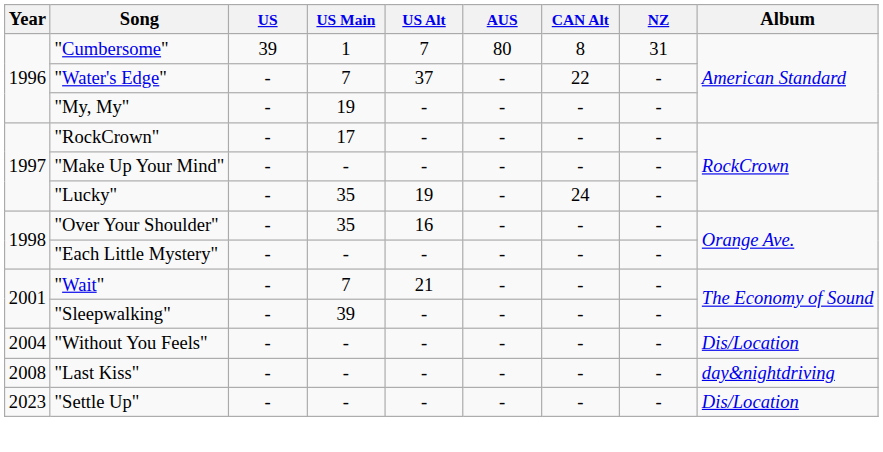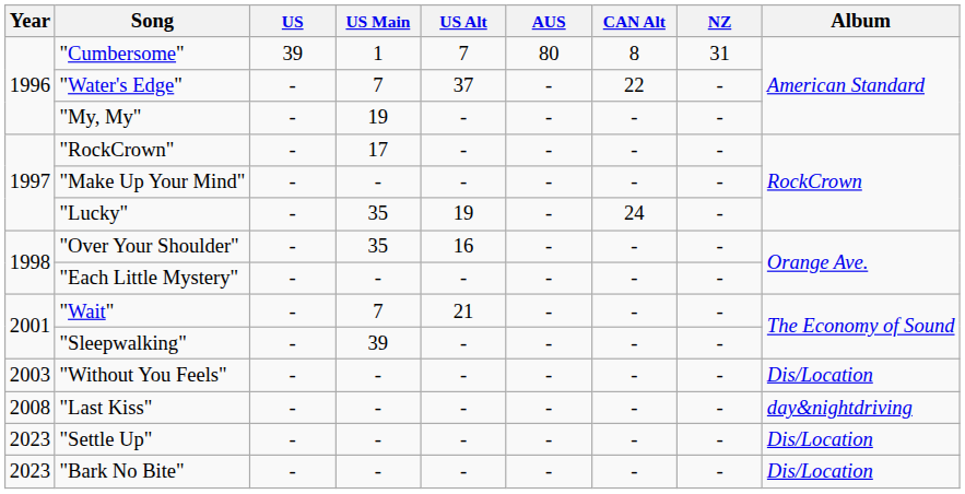 <table class="wikitable">
 <tr>
 <th>Year</th>
 <th>Song</th>
 <th width="60"><small><a href='#'>US</a></small></th>
 <th width="60"><small><a href='#'>US Main</a></small></th>
 <th width="60"><small><a href='#'>US Alt</a></small></th>
 <th width="60"><small><a href='#'>AUS</a></small><br></th>
 <th width="60"><small><a href='#'>CAN Alt</a></small></th>
 <th width="60"><small><a href='#'>NZ</a></small><br></th>
 <th>Album</th>
 </tr>
 <tr>
 <td rowspan="3">1996</td>
 <td>"<a href='#'>Cumbersome</a>"</td>
 <td style="text-align:center;">39</td>
 <td style="text-align:center;">1</td>
 <td style="text-align:center;">7</td>
 <td style="text-align:center;">80</td>
 <td style="text-align:center;">8</td>
 <td style="text-align:center;">31</td>
 <td rowspan="3"><em><a href='#'>American Standard</a></em></td>
 </tr>
 <tr>
 <td>"<a href='#'>Water's Edge</a>"</td>
 <td style="text-align:center;">-</td>
 <td style="text-align:center;">7</td>
 <td style="text-align:center;">37</td>
 <td style="text-align:center;">-</td>
 <td style="text-align:center;">22</td>
 <td style="text-align:center;">-</td>
 </tr>
 <tr>
 <td>"My, My"</td>
 <td style="text-align:center;">-</td>
 <td style="text-align:center;">19</td>
 <td style="text-align:center;">-</td>
 <td style="text-align:center;">-</td>
 <td style="text-align:center;">-</td>
 <td style="text-align:center;">-</td>
 </tr>
 <tr>
 <td rowspan="3">1997</td>
 <td>"RockCrown"</td>
 <td style="text-align:center;">-</td>
 <td style="text-align:center;">17</td>
 <td style="text-align:center;">-</td>
 <td style="text-align:center;">-</td>
 <td style="text-align:center;">-</td>
 <td style="text-align:center;">-</td>
 <td rowspan="3"><em><a href='#'>RockCrown</a></em></td>
 </tr>
 <tr>
 <td>"Make Up Your Mind"</td>
 <td style="text-align:center;">-</td>
 <td style="text-align:center;">-</td>
 <td style="text-align:center;">-</td>
 <td style="text-align:center;">-</td>
 <td style="text-align:center;">-</td>
 <td style="text-align:center;">-</td>
 </tr>
 <tr>
 <td>"Lucky"</td>
 <td style="text-align:center;">-</td>
 <td style="text-align:center;">35</td>
 <td style="text-align:center;">19</td>
 <td style="text-align:center;">-</td>
 <td style="text-align:center;">24</td>
 <td style="text-align:center;">-</td>
 </tr>
 <tr>
 <td rowspan="2">1998</td>
 <td>"Over Your Shoulder"</td>
 <td style="text-align:center;">-</td>
 <td style="text-align:center;">35</td>
 <td style="text-align:center;">16</td>
 <td style="text-align:center;">-</td>
 <td style="text-align:center;">-</td>
 <td style="text-align:center;">-</td>
 <td rowspan="2"><em><a href='#'>Orange Ave.</a></em></td>
 </tr>
 <tr>
 <td>"Each Little Mystery"</td>
 <td style="text-align:center;">-</td>
 <td style="text-align:center;">-</td>
 <td style="text-align:center;">-</td>
 <td style="text-align:center;">-</td>
 <td style="text-align:center;">-</td>
 <td style="text-align:center;">-</td>
 </tr>
 <tr>
 <td rowspan="2">2001</td>
 <td>"<a href='#'>Wait</a>"</td>
 <td style="text-align:center;">-</td>
 <td style="text-align:center;">7</td>
 <td style="text-align:center;">21</td>
 <td style="text-align:center;">-</td>
 <td style="text-align:center;">-</td>
 <td style="text-align:center;">-</td>
 <td rowspan="2"><em><a href='#'>The Economy of Sound</a></em></td>
 </tr>
 <tr>
 <td>"Sleepwalking"</td>
 <td style="text-align:center;">-</td>
 <td style="text-align:center;">39</td>
 <td style="text-align:center;">-</td>
 <td style="text-align:center;">-</td>
 <td style="text-align:center;">-</td>
 <td style="text-align:center;">-</td>
 </tr>
 <tr>
-<td>2004</td>
+<td>2003</td>
 <td>"Without You Feels"</td>
 <td style="text-align:center;">-</td>
 <td style="text-align:center;">-</td>
 <td style="text-align:center;">-</td>
 <td style="text-align:center;">-</td>
 <td style="text-align:center;">-</td>
 <td style="text-align:center;">-</td>
 <td><em><a href='#'>Dis/Location</a></em></td>
 </tr>
 <tr>
 <td>2008</td>
 <td>"Last Kiss"</td>
 <td style="text-align:center;">-</td>
 <td style="text-align:center;">-</td>
 <td style="text-align:center;">-</td>
 <td style="text-align:center;">-</td>
 <td style="text-align:center;">-</td>
 <td style="text-align:center;">-</td>
 <td><em><a href='#'>day&nightdriving</a></em></td>
 </tr>
 <tr>
 <td>2023</td>
 <td>"Settle Up"</td>
 <td style="text-align:center;">-</td>
 <td style="text-align:center;">-</td>
 <td style="text-align:center;">-</td>
 <td style="text-align:center;">-</td>
 <td style="text-align:center;">-</td>
 <td style="text-align:center;">-</td>
 <td><em><a href='#'>Dis/Location</a></em></td>
 </tr>
+<tr>
+<td>2023</td>
+<td>"Bark No Bite"</td>
+<td style="text-align:center;">-</td>
+<td style="text-align:center;">-</td>
+<td style="text-align:center;">-</td>
+<td style="text-align:center;">-</td>
+<td style="text-align:center;">-</td>
+<td style="text-align:center;">-</td>
+<td><em><a href='#'>Dis/Location</a></em></td>
+</tr>
 </table>
